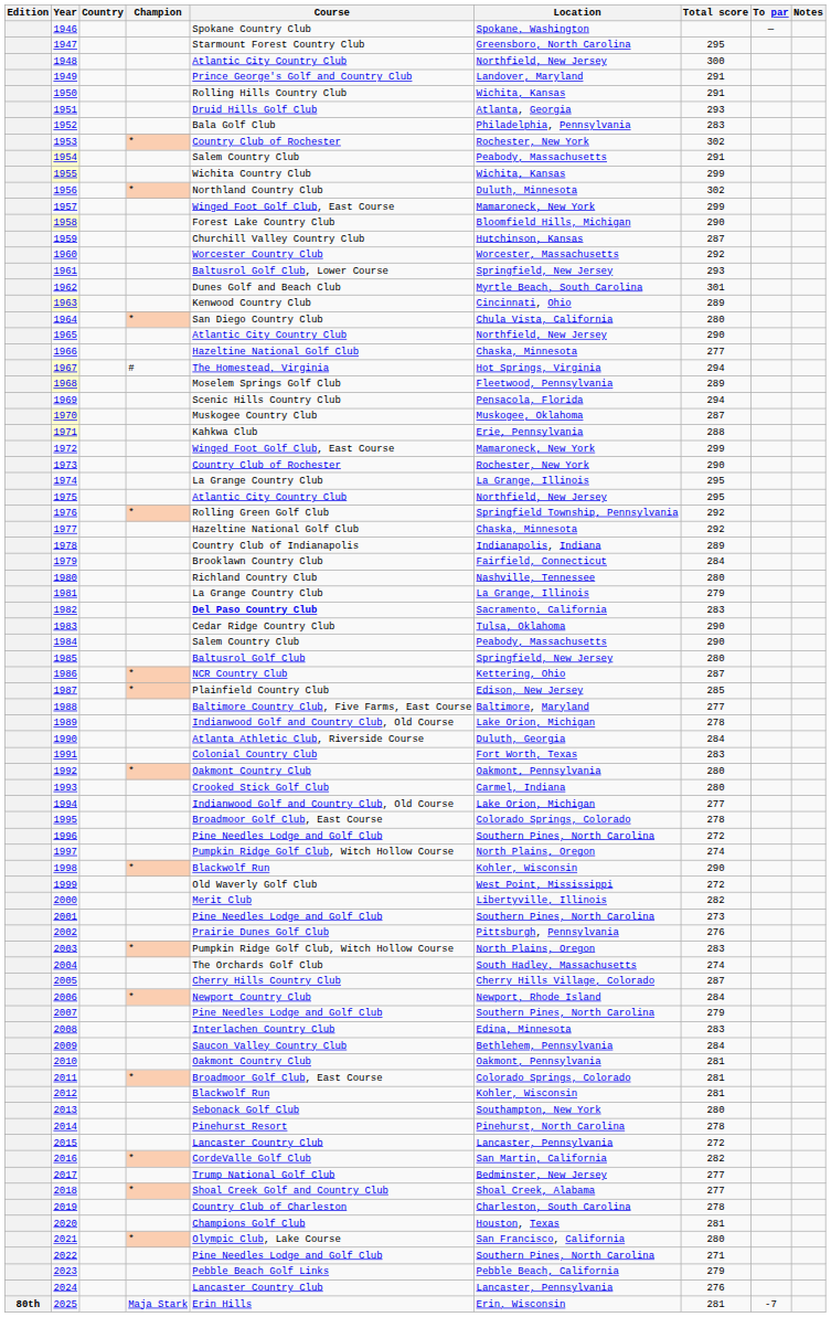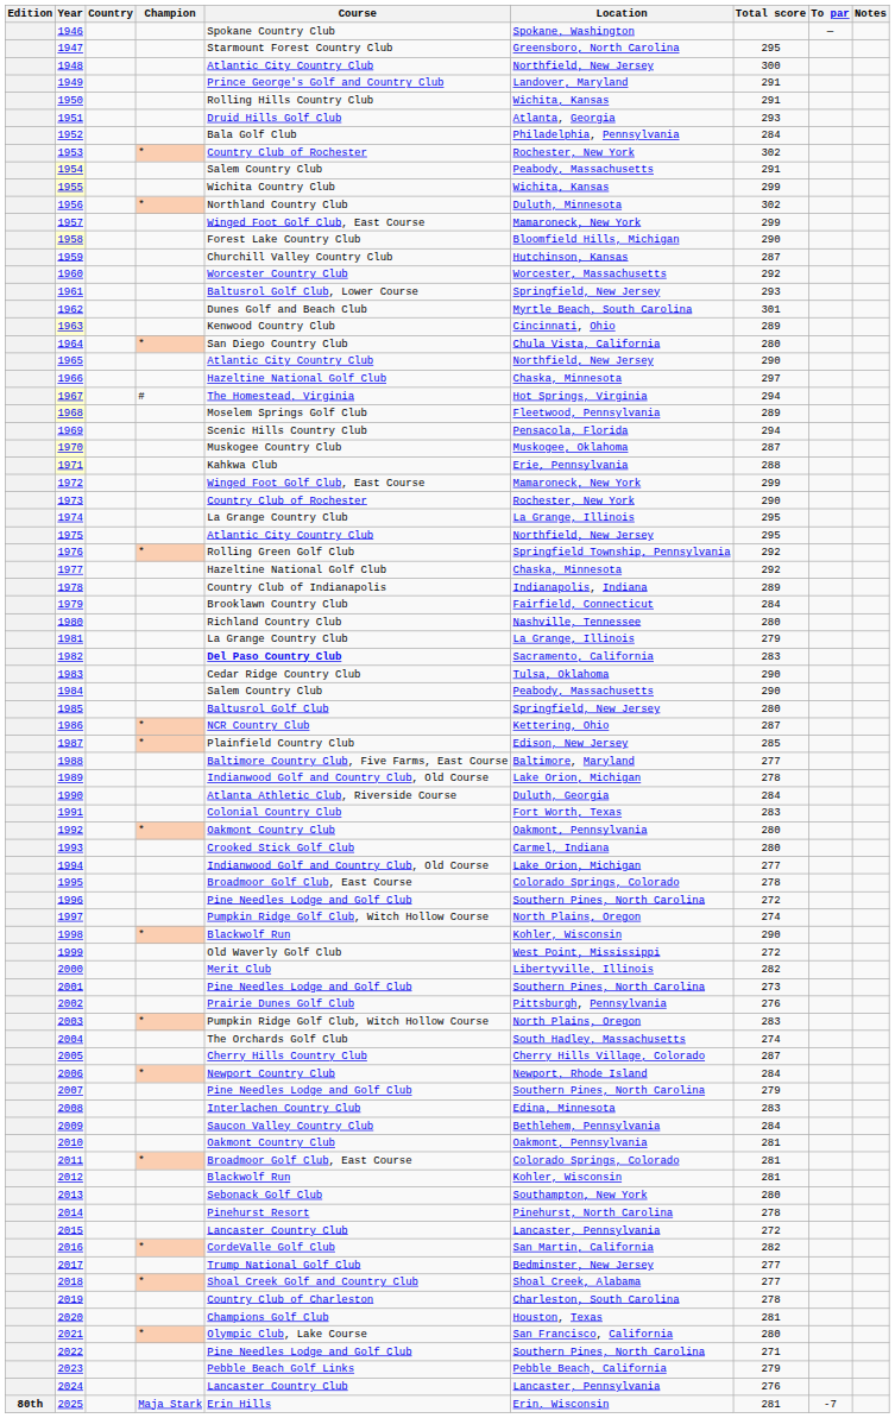 <table class="sortable wikitable" style="text-align:left;">
 <tr>
 <th scope="col">Edition</th>
 <th scope="col">Year</th>
 <th scope="col">Country</th>
 <th scope="col">Champion</th>
 <th scope="col">Course</th>
 <th scope="col">Location</th>
 <th scope="col">Total score</th>
 <th scope="col">To <a href='#'>par</a></th>
 <th scope="col" class="unsortable">Notes</th>
 </tr>
 <tr>
 <th scope="row"></th>
 <td align=center><a href='#'>1946</a></td>
 <td></td>
 <td></td>
 <td>Spokane Country Club</td>
 <td><a href='#'>Spokane, Washington</a></td>
 <td align=center></td>
 <td align=center>—</td>
 <td align=center></td>
 </tr>
 <tr>
 <th scope="row"></th>
 <td align=center><a href='#'>1947</a></td>
 <td></td>
 <td></td>
 <td>Starmount Forest Country Club</td>
 <td><a href='#'>Greensboro, North Carolina</a></td>
 <td align=center>295</td>
 <td align=center></td>
 <td align=center></td>
 </tr>
 <tr>
 <th scope="row"></th>
 <td align=center><a href='#'>1948</a></td>
 <td></td>
 <td></td>
 <td><a href='#'>Atlantic City Country Club</a></td>
 <td><a href='#'>Northfield, New Jersey</a></td>
 <td align=center>300</td>
 <td align=center></td>
 <td align=center></td>
 </tr>
 <tr>
 <th scope="row"></th>
 <td align=center><a href='#'>1949</a></td>
 <td></td>
 <td></td>
 <td><a href='#'>Prince George's Golf and Country Club</a></td>
 <td><a href='#'>Landover, Maryland</a></td>
 <td align=center>291</td>
 <td align=center></td>
 <td align=center></td>
 </tr>
 <tr>
 <th scope="row"></th>
 <td align=center><a href='#'>1950</a></td>
 <td></td>
 <td></td>
 <td>Rolling Hills Country Club</td>
 <td><a href='#'>Wichita, Kansas</a></td>
 <td align=center>291</td>
 <td align=center></td>
 <td align=center></td>
 </tr>
 <tr>
 <th scope="row"></th>
 <td align=center><a href='#'>1951</a></td>
 <td></td>
 <td></td>
 <td><a href='#'>Druid Hills Golf Club</a></td>
 <td><a href='#'>Atlanta</a>, <a href='#'>Georgia</a></td>
 <td align=center>293</td>
 <td align=center></td>
 <td align=center></td>
 </tr>
 <tr>
 <th scope="row"></th>
 <td align=center><a href='#'>1952</a></td>
 <td></td>
 <td></td>
 <td>Bala Golf Club</td>
 <td><a href='#'>Philadelphia</a>, <a href='#'>Pennsylvania</a></td>
-<td align=center>283</td>
+<td align=center>284</td>
 <td align=center></td>
 <td align=center></td>
 </tr>
 <tr>
 <th scope="row"></th>
 <td align=center><a href='#'>1953</a></td>
 <td></td>
 <td style="background:#FBCEB1;">*</td>
 <td><a href='#'>Country Club of Rochester</a></td>
 <td><a href='#'>Rochester, New York</a></td>
 <td align=center>302</td>
 <td align=center></td>
 <td align=center></td>
 </tr>
 <tr>
 <th scope="row"></th>
 <td style="background:#FFFFCC;" align=center><a href='#'>1954</a></td>
 <td></td>
 <td></td>
 <td>Salem Country Club</td>
 <td><a href='#'>Peabody, Massachusetts</a></td>
 <td align=center>291</td>
 <td align=center></td>
 <td align=center></td>
 </tr>
 <tr>
 <th scope="row"></th>
 <td style="background:#FFFFCC;" align=center><a href='#'>1955</a></td>
 <td></td>
 <td></td>
 <td>Wichita Country Club</td>
 <td><a href='#'>Wichita, Kansas</a></td>
 <td align=center>299</td>
 <td align=center></td>
 <td align=center></td>
 </tr>
 <tr>
 <th scope="row"></th>
 <td align=center><a href='#'>1956</a></td>
 <td></td>
 <td style="background:#FBCEB1;">*</td>
 <td>Northland Country Club</td>
 <td><a href='#'>Duluth, Minnesota</a></td>
 <td align=center>302</td>
 <td align=center></td>
 <td align=center></td>
 </tr>
 <tr>
 <th scope="row"></th>
 <td align=center><a href='#'>1957</a></td>
 <td></td>
 <td></td>
 <td><a href='#'>Winged Foot Golf Club</a>, East Course</td>
 <td><a href='#'>Mamaroneck, New York</a></td>
 <td align=center>299</td>
 <td align=center></td>
 <td align=center></td>
 </tr>
 <tr>
 <th scope="row"></th>
 <td style="background:#FFFFCC;" align=center><a href='#'>1958</a></td>
 <td></td>
 <td></td>
 <td>Forest Lake Country Club</td>
 <td><a href='#'>Bloomfield Hills, Michigan</a></td>
 <td align=center>290</td>
 <td align=center></td>
 <td align=center></td>
 </tr>
 <tr>
 <th scope="row"></th>
 <td align=center><a href='#'>1959</a></td>
 <td></td>
 <td></td>
 <td>Churchill Valley Country Club</td>
 <td><a href='#'>Hutchinson, Kansas</a></td>
 <td align=center>287</td>
 <td align=center></td>
 <td align=center></td>
 </tr>
 <tr>
 <th scope="row"></th>
 <td align=center><a href='#'>1960</a></td>
 <td></td>
 <td></td>
 <td><a href='#'>Worcester Country Club</a></td>
 <td><a href='#'>Worcester, Massachusetts</a></td>
 <td align=center>292</td>
 <td align=center></td>
 <td align=center></td>
 </tr>
 <tr>
 <th scope="row"></th>
 <td align=center><a href='#'>1961</a></td>
 <td></td>
 <td></td>
 <td><a href='#'>Baltusrol Golf Club</a>, Lower Course</td>
 <td><a href='#'>Springfield, New Jersey</a></td>
 <td align=center>293</td>
 <td align=center></td>
 <td align=center></td>
 </tr>
 <tr>
 <th scope="row"></th>
 <td align=center><a href='#'>1962</a></td>
 <td></td>
 <td></td>
 <td>Dunes Golf and Beach Club</td>
 <td><a href='#'>Myrtle Beach, South Carolina</a></td>
 <td align=center>301</td>
 <td align=center></td>
 <td align=center></td>
 </tr>
 <tr>
 <th scope="row"></th>
 <td style="background:#FFFFCC;" align=center><a href='#'>1963</a></td>
 <td></td>
 <td></td>
 <td>Kenwood Country Club</td>
 <td><a href='#'>Cincinnati</a>, <a href='#'>Ohio</a></td>
 <td align=center>289</td>
 <td align=center></td>
 <td align=center></td>
 </tr>
 <tr>
 <th scope="row"></th>
 <td align=center><a href='#'>1964</a></td>
 <td></td>
 <td style="background:#FBCEB1;">*</td>
 <td>San Diego Country Club</td>
 <td><a href='#'>Chula Vista, California</a></td>
 <td align=center>280</td>
 <td align=center></td>
 <td align=center></td>
 </tr>
 <tr>
 <th scope="row"></th>
 <td align=center><a href='#'>1965</a></td>
 <td></td>
 <td></td>
 <td><a href='#'>Atlantic City Country Club</a></td>
 <td><a href='#'>Northfield, New Jersey</a></td>
 <td align=center>290</td>
 <td align=center></td>
 <td align=center></td>
 </tr>
 <tr>
 <th scope="row"></th>
 <td align=center><a href='#'>1966</a></td>
 <td></td>
 <td></td>
 <td><a href='#'>Hazeltine National Golf Club</a></td>
 <td><a href='#'>Chaska, Minnesota</a></td>
-<td align=center>277</td>
+<td align=center>297</td>
 <td align=center></td>
 <td align=center></td>
 </tr>
 <tr>
 <th scope="row"></th>
 <td style="background:#FFFFCC;" align=center><a href='#'>1967</a></td>
 <td></td>
 <td cedff2>#</td>
 <td><a href='#'>The Homestead, Virginia</a></td>
 <td><a href='#'>Hot Springs, Virginia</a></td>
 <td align=center>294</td>
 <td align=center></td>
 <td align=center></td>
 </tr>
 <tr>
 <th scope="row"></th>
 <td style="background:#FFFFCC;" align=center><a href='#'>1968</a></td>
 <td></td>
 <td></td>
 <td>Moselem Springs Golf Club</td>
 <td><a href='#'>Fleetwood, Pennsylvania</a></td>
 <td align=center>289</td>
 <td align=center></td>
 <td align=center></td>
 </tr>
 <tr>
 <th scope="row"></th>
 <td align=center><a href='#'>1969</a></td>
 <td></td>
 <td></td>
 <td>Scenic Hills Country Club</td>
 <td><a href='#'>Pensacola, Florida</a></td>
 <td align=center>294</td>
 <td align=center></td>
 <td align=center></td>
 </tr>
 <tr>
 <th scope="row"></th>
 <td style="background:#FFFFCC;" align=center><a href='#'>1970</a></td>
 <td></td>
 <td></td>
 <td>Muskogee Country Club</td>
 <td><a href='#'>Muskogee, Oklahoma</a></td>
 <td align=center>287</td>
 <td align=center></td>
 <td align=center></td>
 </tr>
 <tr>
 <th scope="row"></th>
 <td style="background:#FFFFCC;" align=center><a href='#'>1971</a></td>
 <td></td>
 <td></td>
 <td>Kahkwa Club</td>
 <td><a href='#'>Erie, Pennsylvania</a></td>
 <td align=center>288</td>
 <td align=center></td>
 <td align=center></td>
 </tr>
 <tr>
 <th scope="row"></th>
 <td align=center><a href='#'>1972</a></td>
 <td></td>
 <td></td>
 <td><a href='#'>Winged Foot Golf Club</a>, East Course</td>
 <td><a href='#'>Mamaroneck, New York</a></td>
 <td align=center>299</td>
 <td align=center></td>
 <td align=center></td>
 </tr>
 <tr>
 <th scope="row"></th>
 <td align=center><a href='#'>1973</a></td>
 <td></td>
 <td></td>
 <td><a href='#'>Country Club of Rochester</a></td>
 <td><a href='#'>Rochester, New York</a></td>
 <td align=center>290</td>
 <td align=center></td>
 <td align=center></td>
 </tr>
 <tr>
 <th scope="row"></th>
 <td align=center><a href='#'>1974</a></td>
 <td></td>
 <td></td>
 <td>La Grange Country Club</td>
 <td><a href='#'>La Grange, Illinois</a></td>
 <td align=center>295</td>
 <td align=center></td>
 <td align=center></td>
 </tr>
 <tr>
 <th scope="row"></th>
 <td align=center><a href='#'>1975</a></td>
 <td></td>
 <td></td>
 <td><a href='#'>Atlantic City Country Club</a></td>
 <td><a href='#'>Northfield, New Jersey</a></td>
 <td align=center>295</td>
 <td align=center></td>
 <td align=center></td>
 </tr>
 <tr>
 <th scope="row"></th>
 <td align=center><a href='#'>1976</a></td>
 <td></td>
 <td style="background:#FBCEB1;">*</td>
 <td>Rolling Green Golf Club</td>
 <td><a href='#'>Springfield Township, Pennsylvania</a></td>
 <td align=center>292</td>
 <td align=center></td>
 <td align=center></td>
 </tr>
 <tr>
 <th scope="row"></th>
 <td align=center><a href='#'>1977</a></td>
 <td></td>
 <td></td>
 <td>Hazeltine National Golf Club</td>
 <td><a href='#'>Chaska, Minnesota</a></td>
 <td align=center>292</td>
 <td align=center></td>
 <td align=center></td>
 </tr>
 <tr>
 <th scope="row"></th>
 <td align=center><a href='#'>1978</a></td>
 <td></td>
 <td></td>
 <td>Country Club of Indianapolis</td>
 <td><a href='#'>Indianapolis</a>, <a href='#'>Indiana</a></td>
 <td align=center>289</td>
 <td align=center></td>
 <td align=center></td>
 </tr>
 <tr>
 <th scope="row"></th>
 <td align=center><a href='#'>1979</a></td>
 <td></td>
 <td></td>
 <td>Brooklawn Country Club</td>
 <td><a href='#'>Fairfield, Connecticut</a></td>
 <td align=center>284</td>
 <td align=center></td>
 <td align=center></td>
 </tr>
 <tr>
 <th scope="row"></th>
 <td align=center><a href='#'>1980</a></td>
 <td></td>
 <td></td>
 <td>Richland Country Club</td>
 <td><a href='#'>Nashville, Tennessee</a></td>
 <td align=center>280</td>
 <td align=center></td>
 <td align=center></td>
 </tr>
 <tr>
 <th scope="row"></th>
 <td align=center><a href='#'>1981</a></td>
 <td></td>
 <td></td>
 <td>La Grange Country Club</td>
 <td><a href='#'>La Grange, Illinois</a></td>
 <td align=center>279</td>
 <td align=center></td>
 <td align=center></td>
 </tr>
 <tr>
 <th scope="row"></th>
 <td align=center><a href='#'>1982</a></td>
 <td></td>
 <td></td>
 <td><strong><a href='#'>Del Paso Country Club</a></strong></td>
 <td><a href='#'>Sacramento, California</a></td>
 <td align=center>283</td>
 <td align=center></td>
 <td align=center></td>
 </tr>
 <tr>
 <th scope="row"></th>
 <td align=center><a href='#'>1983</a></td>
 <td></td>
 <td></td>
 <td>Cedar Ridge Country Club</td>
 <td><a href='#'>Tulsa, Oklahoma</a></td>
 <td align=center>290</td>
 <td align=center></td>
 <td align=center></td>
 </tr>
 <tr>
 <th scope="row"></th>
 <td align=center><a href='#'>1984</a></td>
 <td></td>
 <td></td>
 <td>Salem Country Club</td>
 <td><a href='#'>Peabody, Massachusetts</a></td>
 <td align=center>290</td>
 <td align=center></td>
 <td align=center></td>
 </tr>
 <tr>
 <th scope="row"></th>
 <td align=center><a href='#'>1985</a></td>
 <td></td>
 <td></td>
 <td><a href='#'>Baltusrol Golf Club</a></td>
 <td><a href='#'>Springfield, New Jersey</a></td>
 <td align=center>280</td>
 <td align=center></td>
 <td align=center></td>
 </tr>
 <tr>
 <th scope="row"></th>
 <td align=center><a href='#'>1986</a></td>
 <td></td>
 <td style="background:#FBCEB1;">*</td>
 <td><a href='#'>NCR Country Club</a></td>
 <td><a href='#'>Kettering, Ohio</a></td>
 <td align=center>287</td>
 <td align=center></td>
 <td align=center></td>
 </tr>
 <tr>
 <th scope="row"></th>
 <td align=center><a href='#'>1987</a></td>
 <td></td>
 <td style="background:#FBCEB1;">*</td>
 <td>Plainfield Country Club</td>
 <td><a href='#'>Edison, New Jersey</a></td>
 <td align=center>285</td>
 <td align=center></td>
 <td align=center></td>
 </tr>
 <tr>
 <th scope="row"></th>
 <td align=center><a href='#'>1988</a></td>
 <td></td>
 <td></td>
 <td><a href='#'>Baltimore Country Club</a>, Five Farms, East Course</td>
 <td><a href='#'>Baltimore</a>, <a href='#'>Maryland</a></td>
 <td align=center>277</td>
 <td align=center></td>
 <td align=center></td>
 </tr>
 <tr>
 <th scope="row"></th>
 <td align=center><a href='#'>1989</a></td>
 <td></td>
 <td></td>
 <td><a href='#'>Indianwood Golf and Country Club</a>, Old Course</td>
 <td><a href='#'>Lake Orion, Michigan</a></td>
 <td align=center>278</td>
 <td align=center></td>
 <td align=center></td>
 </tr>
 <tr>
 <th scope="row"></th>
 <td align=center><a href='#'>1990</a></td>
 <td></td>
 <td></td>
 <td><a href='#'>Atlanta Athletic Club</a>, Riverside Course</td>
 <td><a href='#'>Duluth, Georgia</a></td>
 <td align=center>284</td>
 <td align=center></td>
 <td align=center></td>
 </tr>
 <tr>
 <th scope="row"></th>
 <td align=center><a href='#'>1991</a></td>
 <td></td>
 <td></td>
 <td><a href='#'>Colonial Country Club</a></td>
 <td><a href='#'>Fort Worth, Texas</a></td>
 <td align=center>283</td>
 <td align=center></td>
 <td align=center></td>
 </tr>
 <tr>
 <th scope="row"></th>
 <td align=center><a href='#'>1992</a></td>
 <td></td>
 <td style="background:#FBCEB1;">*</td>
 <td><a href='#'>Oakmont Country Club</a></td>
 <td><a href='#'>Oakmont, Pennsylvania</a></td>
 <td align=center>280</td>
 <td align=center></td>
 <td align=center></td>
 </tr>
 <tr>
 <th scope="row"></th>
 <td align=center><a href='#'>1993</a></td>
 <td></td>
 <td></td>
 <td><a href='#'>Crooked Stick Golf Club</a></td>
 <td><a href='#'>Carmel, Indiana</a></td>
 <td align=center>280</td>
 <td align=center></td>
 <td align=center></td>
 </tr>
 <tr>
 <th scope="row"></th>
 <td align=center><a href='#'>1994</a></td>
 <td></td>
 <td></td>
 <td><a href='#'>Indianwood Golf and Country Club</a>, Old Course</td>
 <td><a href='#'>Lake Orion, Michigan</a></td>
 <td align=center>277</td>
 <td align=center></td>
 <td align=center></td>
 </tr>
 <tr>
 <th scope="row"></th>
 <td align=center><a href='#'>1995</a></td>
 <td></td>
 <td></td>
 <td><a href='#'>Broadmoor Golf Club</a>, East Course</td>
 <td><a href='#'>Colorado Springs, Colorado</a></td>
 <td align=center>278</td>
 <td align=center></td>
 <td align=center></td>
 </tr>
 <tr>
 <th scope="row"></th>
 <td align=center><a href='#'>1996</a></td>
 <td></td>
 <td></td>
 <td><a href='#'>Pine Needles Lodge and Golf Club</a></td>
 <td><a href='#'>Southern Pines, North Carolina</a></td>
 <td align=center>272</td>
 <td align=center></td>
 <td align=center></td>
 </tr>
 <tr>
 <th scope="row"></th>
 <td align=center><a href='#'>1997</a></td>
 <td></td>
 <td></td>
 <td><a href='#'>Pumpkin Ridge Golf Club</a>, Witch Hollow Course</td>
 <td><a href='#'>North Plains, Oregon</a></td>
 <td align=center>274</td>
 <td align=center></td>
 <td align=center></td>
 </tr>
 <tr>
 <th scope="row"></th>
 <td align=center><a href='#'>1998</a></td>
 <td></td>
 <td style="background:#FBCEB1;">*</td>
 <td><a href='#'>Blackwolf Run</a></td>
 <td><a href='#'>Kohler, Wisconsin</a></td>
 <td align=center>290</td>
 <td align=center></td>
 <td align=center></td>
 </tr>
 <tr>
 <th scope="row"></th>
 <td align=center><a href='#'>1999</a></td>
 <td></td>
 <td></td>
 <td>Old Waverly Golf Club</td>
 <td><a href='#'>West Point, Mississippi</a></td>
 <td align=center>272</td>
 <td align=center></td>
 <td align=center></td>
 </tr>
 <tr>
 <th scope="row"></th>
 <td align=center><a href='#'>2000</a></td>
 <td></td>
 <td></td>
 <td><a href='#'>Merit Club</a></td>
 <td><a href='#'>Libertyville, Illinois</a></td>
 <td align=center>282</td>
 <td align=center></td>
 <td align=center></td>
 </tr>
 <tr>
 <th scope="row"></th>
 <td align=center><a href='#'>2001</a></td>
 <td></td>
 <td></td>
 <td><a href='#'>Pine Needles Lodge and Golf Club</a></td>
 <td><a href='#'>Southern Pines, North Carolina</a></td>
 <td align=center>273</td>
 <td align=center></td>
 <td align=center></td>
 </tr>
 <tr>
 <th scope="row"></th>
 <td align=center><a href='#'>2002</a></td>
 <td></td>
 <td></td>
 <td><a href='#'>Prairie Dunes Golf Club</a></td>
 <td><a href='#'>Pittsburgh</a>, <a href='#'>Pennsylvania</a></td>
 <td align=center>276</td>
 <td align=center></td>
 <td align=center></td>
 </tr>
 <tr>
 <th scope="row"></th>
 <td align=center><a href='#'>2003</a></td>
 <td></td>
 <td style="background:#FBCEB1;">*</td>
 <td>Pumpkin Ridge Golf Club, Witch Hollow Course</td>
 <td><a href='#'>North Plains, Oregon</a></td>
 <td align=center>283</td>
 <td align=center></td>
 <td align=center></td>
 </tr>
 <tr>
 <th scope="row"></th>
 <td align=center><a href='#'>2004</a></td>
 <td></td>
 <td></td>
 <td>The Orchards Golf Club</td>
 <td><a href='#'>South Hadley, Massachusetts</a></td>
 <td align=center>274</td>
 <td align=center></td>
 <td align=center></td>
 </tr>
 <tr>
 <th scope="row"></th>
 <td align=center><a href='#'>2005</a></td>
 <td></td>
 <td></td>
 <td><a href='#'>Cherry Hills Country Club</a></td>
 <td><a href='#'>Cherry Hills Village, Colorado</a></td>
 <td align=center>287</td>
 <td align=center></td>
 <td align=center></td>
 </tr>
 <tr>
 <th scope="row"></th>
 <td align=center><a href='#'>2006</a></td>
 <td></td>
 <td style="background:#FBCEB1;">*</td>
 <td><a href='#'>Newport Country Club</a></td>
 <td><a href='#'>Newport, Rhode Island</a></td>
 <td align=center>284</td>
 <td align=center></td>
 <td align=center></td>
 </tr>
 <tr>
 <th scope="row"></th>
 <td align=center><a href='#'>2007</a></td>
 <td></td>
 <td></td>
 <td><a href='#'>Pine Needles Lodge and Golf Club</a></td>
 <td><a href='#'>Southern Pines, North Carolina</a></td>
 <td align=center>279</td>
 <td align=center></td>
 <td align=center></td>
 </tr>
 <tr>
 <th scope="row"></th>
 <td align=center><a href='#'>2008</a></td>
 <td></td>
 <td></td>
 <td><a href='#'>Interlachen Country Club</a></td>
 <td><a href='#'>Edina, Minnesota</a></td>
 <td align=center>283</td>
 <td align=center></td>
 <td align=center></td>
 </tr>
 <tr>
 <th scope="row"></th>
 <td align=center><a href='#'>2009</a></td>
 <td></td>
 <td></td>
 <td><a href='#'>Saucon Valley Country Club</a></td>
 <td><a href='#'>Bethlehem, Pennsylvania</a></td>
 <td align=center>284</td>
 <td align=center></td>
 <td align=center></td>
 </tr>
 <tr>
 <th scope="row"></th>
 <td align=center><a href='#'>2010</a></td>
 <td></td>
 <td></td>
 <td><a href='#'>Oakmont Country Club</a></td>
 <td><a href='#'>Oakmont, Pennsylvania</a></td>
 <td align=center>281</td>
 <td align=center></td>
 <td align=center></td>
 </tr>
 <tr>
 <th scope="row"></th>
 <td align=center><a href='#'>2011</a></td>
 <td></td>
 <td style="background:#FBCEB1;">*</td>
 <td><a href='#'>Broadmoor Golf Club</a>, East Course</td>
 <td><a href='#'>Colorado Springs, Colorado</a></td>
 <td align=center>281</td>
 <td align=center></td>
 <td align=center></td>
 </tr>
 <tr>
 <th scope="row"></th>
 <td align=center><a href='#'>2012</a></td>
 <td></td>
 <td></td>
 <td><a href='#'>Blackwolf Run</a></td>
 <td><a href='#'>Kohler, Wisconsin</a></td>
 <td align=center>281</td>
 <td align=center></td>
 <td align=center></td>
 </tr>
 <tr>
 <th scope="row"></th>
 <td align=center><a href='#'>2013</a></td>
 <td></td>
 <td></td>
 <td><a href='#'>Sebonack Golf Club</a></td>
 <td><a href='#'>Southampton, New York</a></td>
 <td align=center>280</td>
 <td align=center></td>
 <td align=center></td>
 </tr>
 <tr>
 <th scope="row"></th>
 <td align=center><a href='#'>2014</a></td>
 <td></td>
 <td></td>
 <td><a href='#'>Pinehurst Resort</a></td>
 <td><a href='#'>Pinehurst, North Carolina</a></td>
 <td align=center>278</td>
 <td align=center></td>
 <td align=center></td>
 </tr>
 <tr>
 <th scope="row"></th>
 <td align=center><a href='#'>2015</a></td>
 <td></td>
 <td></td>
 <td><a href='#'>Lancaster Country Club</a></td>
 <td><a href='#'>Lancaster, Pennsylvania</a></td>
 <td align=center>272</td>
 <td align=center></td>
 <td align=center></td>
 </tr>
 <tr>
 <th scope="row"></th>
 <td align=center><a href='#'>2016</a></td>
 <td></td>
 <td style="background:#FBCEB1;">*</td>
 <td><a href='#'>CordeValle Golf Club</a></td>
 <td><a href='#'>San Martin, California</a></td>
 <td align=center>282</td>
 <td align=center></td>
 <td align=center></td>
 </tr>
 <tr>
 <th scope="row"></th>
 <td align=center><a href='#'>2017</a></td>
 <td></td>
 <td></td>
 <td><a href='#'>Trump National Golf Club</a></td>
 <td><a href='#'>Bedminster, New Jersey</a></td>
 <td align=center>277</td>
 <td align=center></td>
 <td align=center></td>
 </tr>
 <tr>
 <th scope="row"></th>
 <td align=center><a href='#'>2018</a></td>
 <td></td>
 <td style="background:#FBCEB1;">*</td>
 <td><a href='#'>Shoal Creek Golf and Country Club</a></td>
 <td><a href='#'>Shoal Creek, Alabama</a></td>
 <td align=center>277</td>
 <td align=center></td>
 <td align=center></td>
 </tr>
 <tr>
 <th scope="row"></th>
 <td align=center><a href='#'>2019</a></td>
 <td></td>
 <td></td>
 <td><a href='#'>Country Club of Charleston</a></td>
 <td><a href='#'>Charleston, South Carolina</a></td>
 <td align=center>278</td>
 <td align=center></td>
 <td align=center></td>
 </tr>
 <tr>
 <th scope="row"></th>
 <td align=center><a href='#'>2020</a></td>
 <td></td>
 <td></td>
 <td><a href='#'>Champions Golf Club</a></td>
 <td><a href='#'>Houston</a>, <a href='#'>Texas</a></td>
 <td align=center>281</td>
 <td align=center></td>
 <td align=center></td>
 </tr>
 <tr>
 <th scope="row"></th>
 <td align=center><a href='#'>2021</a></td>
 <td></td>
 <td style="background:#FBCEB1;">*</td>
 <td><a href='#'>Olympic Club</a>, Lake Course</td>
 <td><a href='#'>San Francisco</a>, <a href='#'>California</a></td>
 <td align=center>280</td>
 <td align=center></td>
 <td align=center></td>
 </tr>
 <tr>
 <th scope="row"></th>
 <td align=center><a href='#'>2022</a></td>
 <td></td>
 <td></td>
 <td><a href='#'>Pine Needles Lodge and Golf Club</a></td>
 <td><a href='#'>Southern Pines, North Carolina</a></td>
 <td align=center>271</td>
 <td align=center></td>
 <td align=center></td>
 </tr>
 <tr>
 <th scope="row"></th>
 <td align=center><a href='#'>2023</a></td>
 <td></td>
 <td></td>
 <td><a href='#'>Pebble Beach Golf Links</a></td>
 <td><a href='#'>Pebble Beach, California</a></td>
 <td align=center>279</td>
 <td align=center></td>
 <td align=center></td>
 </tr>
 <tr>
 <th scope="row"></th>
 <td align=center><a href='#'>2024</a></td>
 <td></td>
 <td></td>
 <td><a href='#'>Lancaster Country Club</a></td>
 <td><a href='#'>Lancaster, Pennsylvania</a></td>
 <td align=center>276</td>
 <td align=center></td>
 <td align=center></td>
 </tr>
 <tr>
 <th>80th</th>
 <td align="center"><a href='#'>2025</a></td>
 <td></td>
 <td><a href='#'>Maja Stark</a></td>
 <td><a href='#'>Erin Hills</a></td>
 <td><a href='#'>Erin, Wisconsin</a></td>
 <td align="center">281</td>
 <td align="center">-7</td>
 <td align="center"></td>
 </tr>
 </table>
